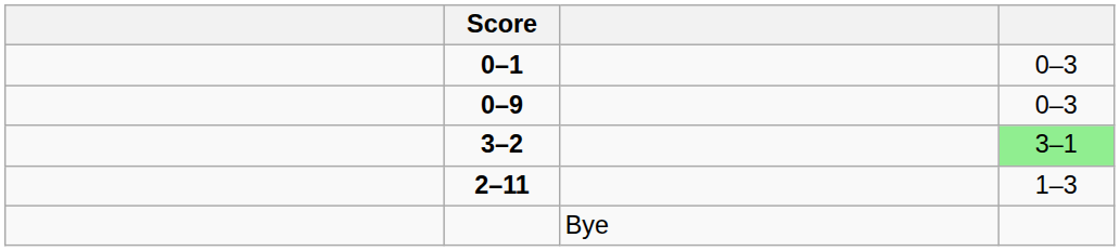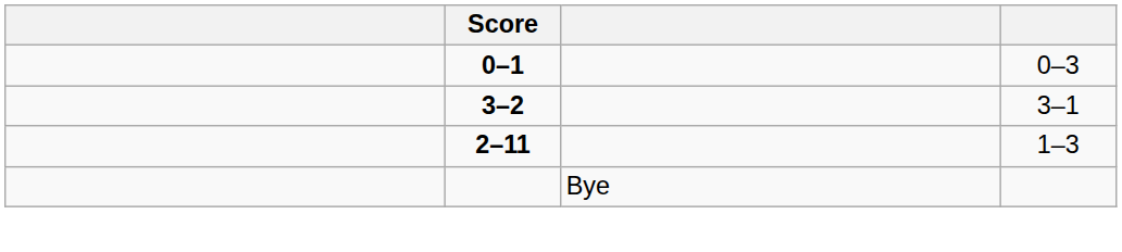 <table class="wikitable" style="text-align: center; ">
 <tr>
 <th align="right" width="270"></th>
 <th width="65">Score</th>
 <th align="left" width="270"></th>
 <th width="65"></th>
 </tr>
 <tr>
 <td align="left"></td>
 <td><strong>0–1</strong></td>
 <td align="left"><strong></strong></td>
 <td>0–3 <strong></strong></td>
 </tr>
 <tr>
-<td align="left"></td>
-<td><strong>0–9</strong></td>
-<td align="left"><strong></strong></td>
-<td>0–3 <strong></strong></td>
-</tr>
-<tr>
 <td align="left"><strong></strong></td>
 <td><strong>3–2</strong></td>
 <td align="left"></td>
-<td style="background: lightgreen;">3–1 <strong></strong></td>
+<td>3–1 <strong></strong></td>
 </tr>
 <tr>
 <td align="left"></td>
 <td><strong>2–11</strong></td>
 <td align="left"><strong></strong></td>
 <td>1–3 <strong></strong></td>
 </tr>
 <tr>
 <td align="left"><strong></strong></td>
 <td></td>
 <td align="left">Bye</td>
 <td></td>
 </tr>
 </table>
